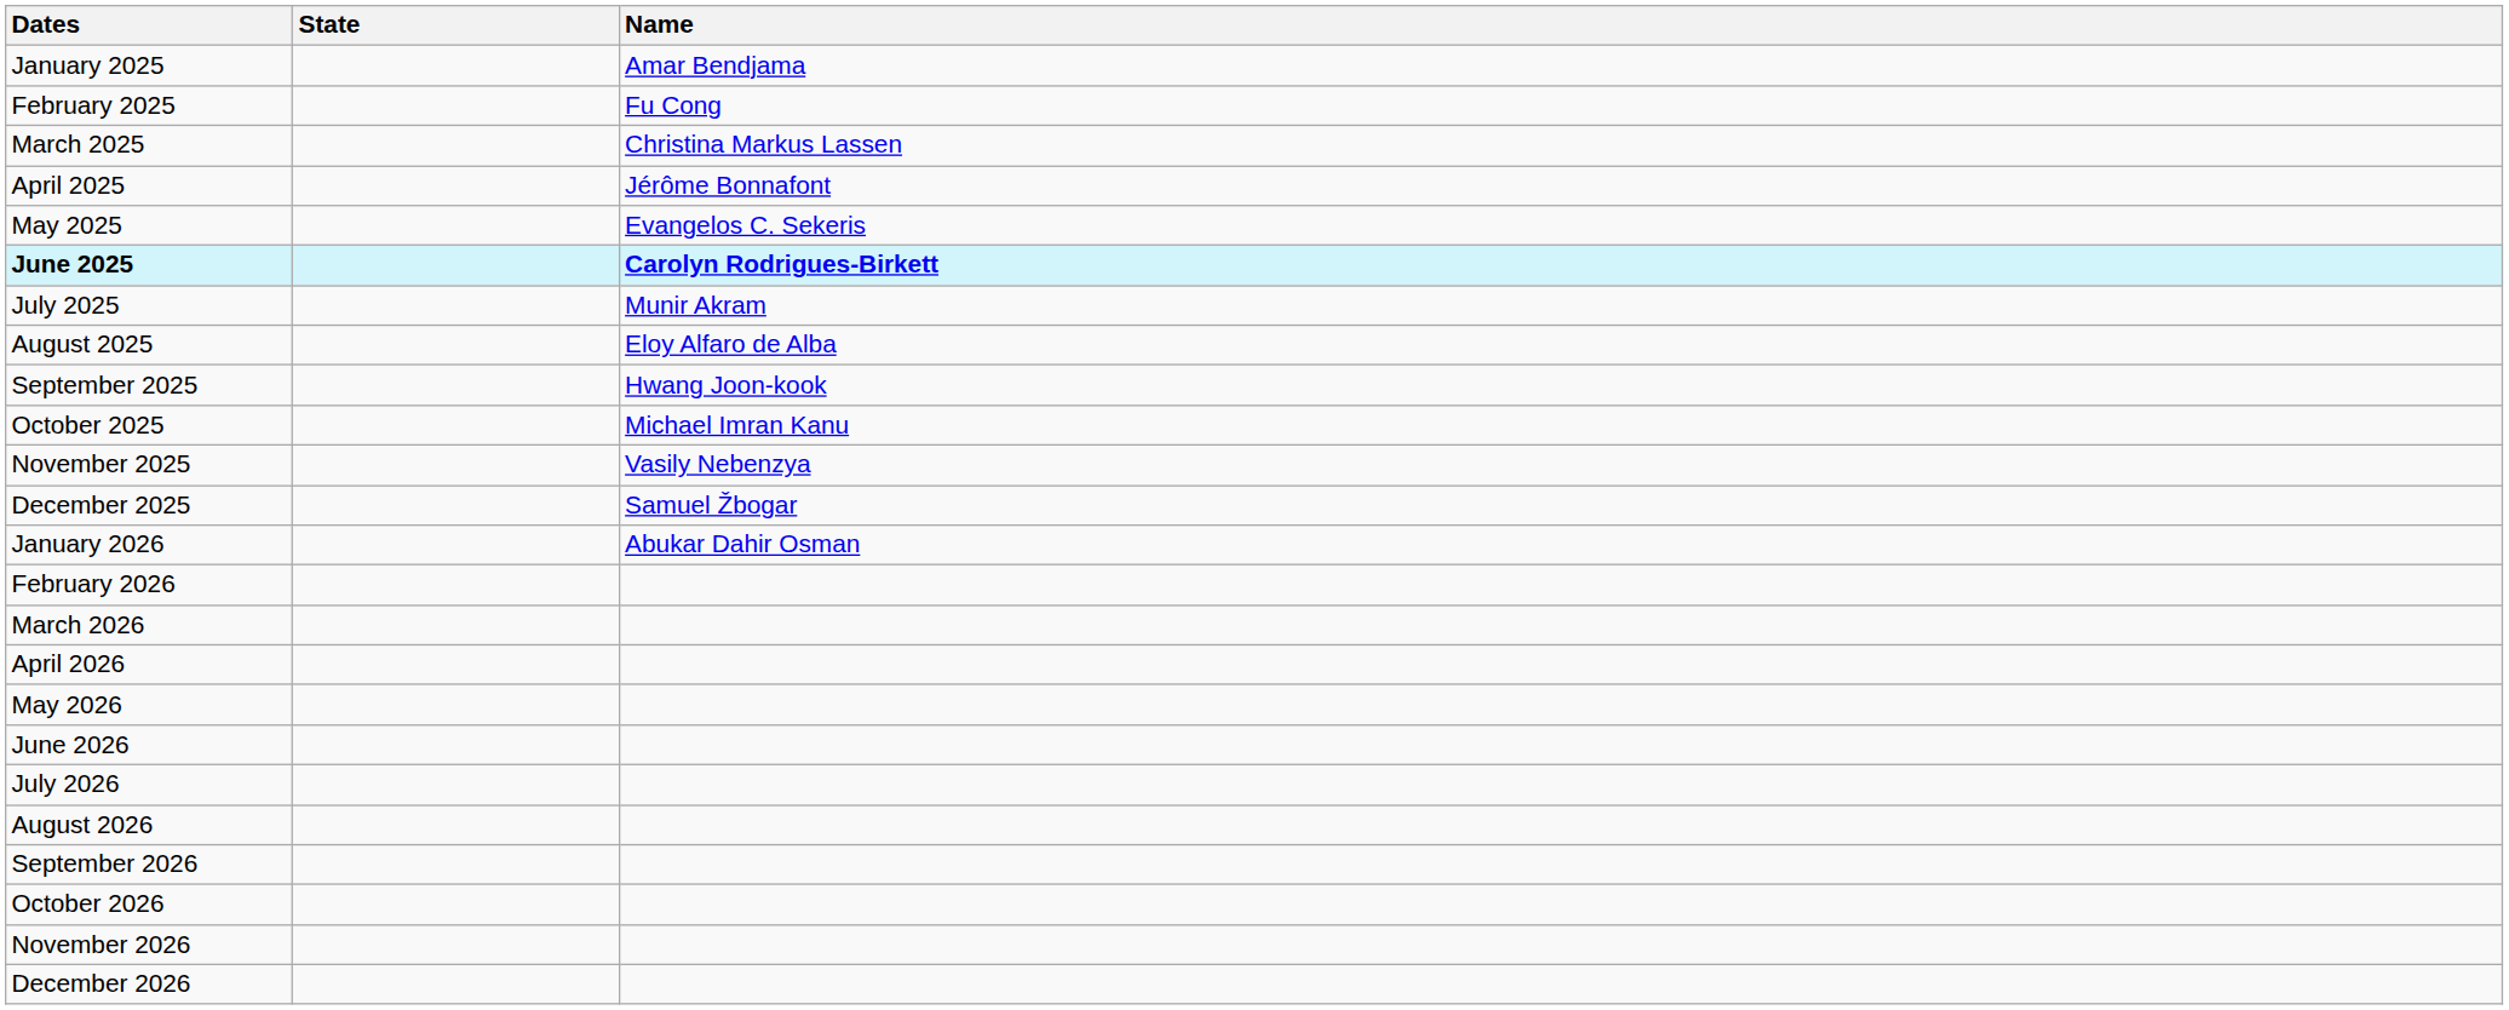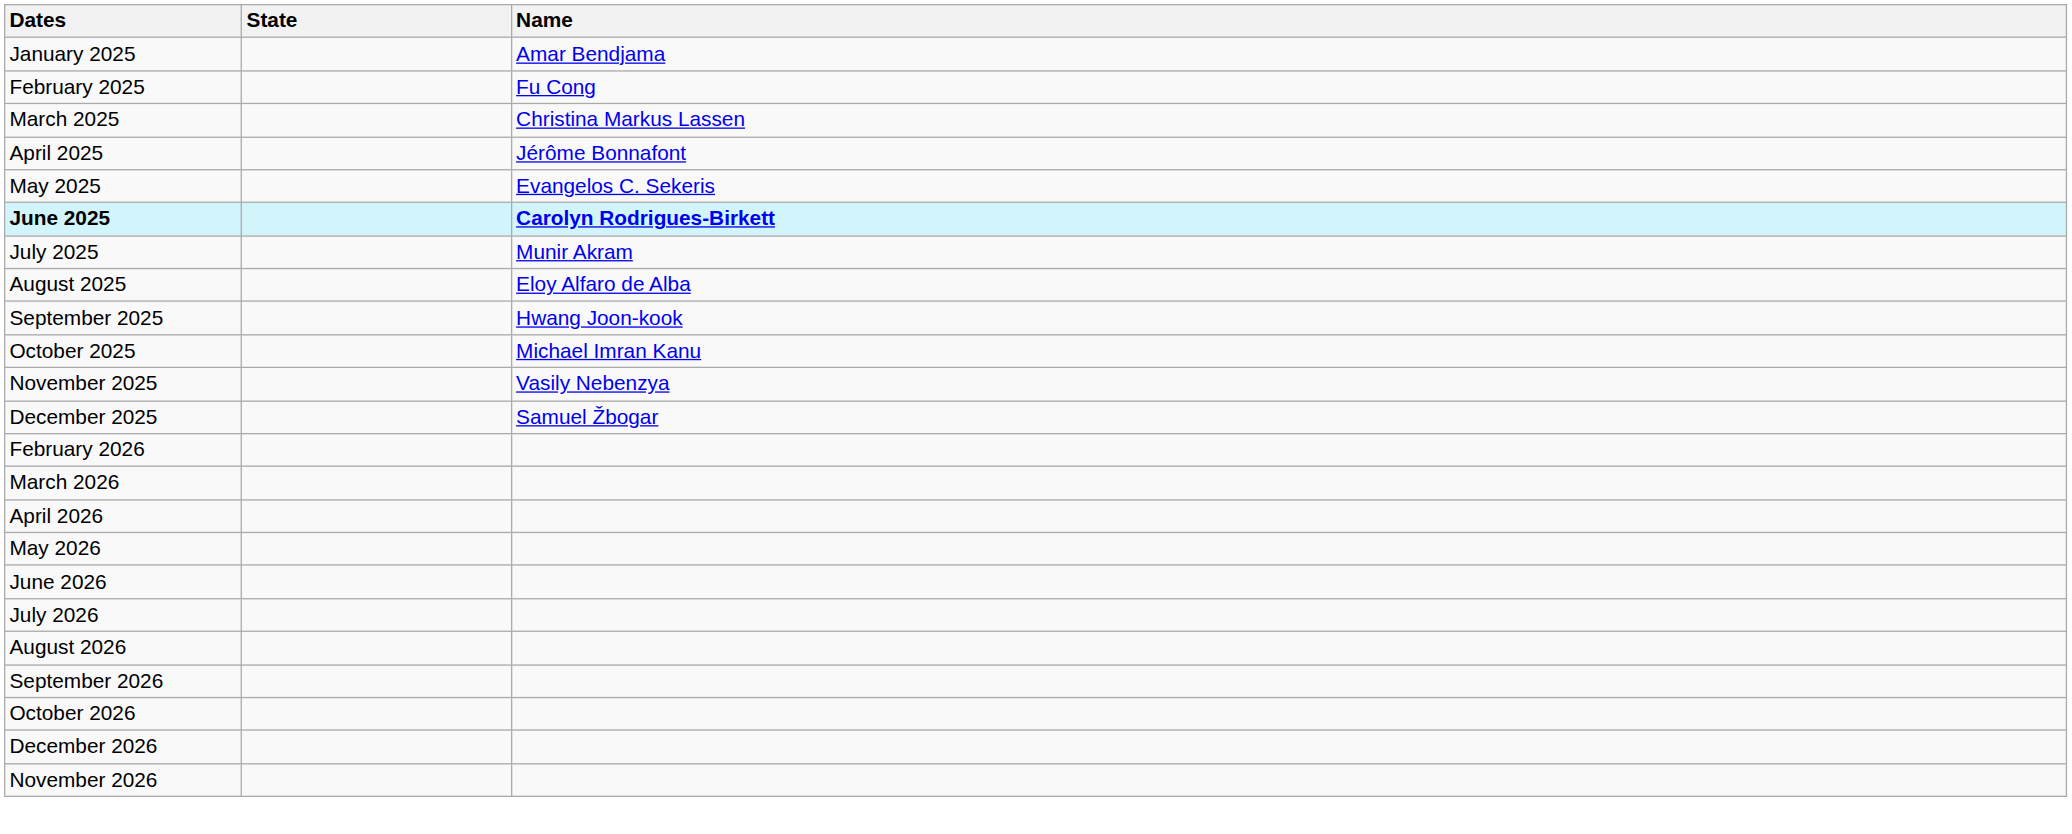 <table class="wikitable" width="80%">
 <tr>
 <th style="text-align:left;width:175px">Dates</th>
 <th style="text-align:left;width:200px">State</th>
 <th style="text-align:left;">Name</th>
 </tr>
 <tr>
 <td>January 2025</td>
 <td></td>
 <td><a href='#'>Amar Bendjama</a></td>
 </tr>
 <tr>
 <td>February 2025</td>
 <td></td>
 <td><a href='#'>Fu Cong</a></td>
 </tr>
 <tr>
 <td>March 2025</td>
 <td></td>
 <td><a href='#'>Christina Markus Lassen</a></td>
 </tr>
 <tr>
 <td>April 2025</td>
 <td></td>
 <td><a href='#'>Jérôme Bonnafont</a></td>
 </tr>
 <tr>
 <td>May 2025</td>
 <td></td>
 <td><a href='#'>Evangelos C. Sekeris</a></td>
 </tr>
 <tr style="background-color:#d1f5fb; font-weight:bold">
 <td>June 2025</td>
 <td></td>
 <td><a href='#'>Carolyn Rodrigues-Birkett</a></td>
 </tr>
 <tr>
 <td>July 2025</td>
 <td></td>
 <td><a href='#'>Munir Akram</a></td>
 </tr>
 <tr>
 <td>August 2025</td>
 <td></td>
 <td><a href='#'>Eloy Alfaro de Alba</a></td>
 </tr>
 <tr>
 <td>September 2025</td>
 <td></td>
 <td><a href='#'>Hwang Joon-kook</a></td>
 </tr>
 <tr>
 <td>October 2025</td>
 <td></td>
 <td><a href='#'>Michael Imran Kanu</a></td>
 </tr>
 <tr>
 <td>November 2025</td>
 <td></td>
 <td><a href='#'>Vasily Nebenzya</a></td>
 </tr>
 <tr>
 <td>December 2025</td>
 <td></td>
 <td><a href='#'>Samuel Žbogar</a></td>
 </tr>
 <tr>
-<td>January 2026</td>
-<td></td>
-<td><a href='#'>Abukar Dahir Osman</a></td>
-</tr>
-<tr>
 <td>February 2026</td>
 <td></td>
 <td></td>
 </tr>
 <tr>
 <td>March 2026</td>
 <td></td>
 <td></td>
 </tr>
 <tr>
 <td>April 2026</td>
 <td></td>
 <td></td>
 </tr>
 <tr>
 <td>May 2026</td>
 <td></td>
 <td></td>
 </tr>
 <tr>
 <td>June 2026</td>
 <td></td>
 <td></td>
 </tr>
 <tr>
 <td>July 2026</td>
 <td></td>
 <td></td>
 </tr>
 <tr>
 <td>August 2026</td>
 <td></td>
 <td></td>
 </tr>
 <tr>
 <td>September 2026</td>
 <td></td>
 <td></td>
 </tr>
 <tr>
 <td>October 2026</td>
 <td></td>
 <td></td>
 </tr>
 <tr>
+<td>December 2026</td>
+<td></td>
+<td></td>
+</tr>
+<tr>
 <td>November 2026</td>
 <td></td>
 <td></td>
 </tr>
-<tr>
-<td>December 2026</td>
-<td></td>
-<td></td>
-</tr>
 </table>
